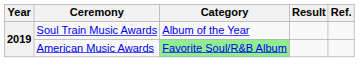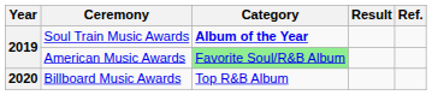 <table class="wikitable sortable plainrowheaders" style="border:none; margin:0;">
 <tr>
 <th>Year</th>
 <th>Ceremony</th>
 <th>Category</th>
 <th>Result</th>
 <th>Ref.</th>
 </tr>
 <tr>
 <th scope="row" rowspan="2">2019</th>
 <td><a href='#'>Soul Train Music Awards</a></td>
-<td><a href='#'>Album of the Year</a></td>
+<td><strong><a href='#'>Album of the Year</a></strong></td>
 <td></td>
 <td style="text-align:center;"></td>
 </tr>
 <tr>
 <td><a href='#'>American Music Awards</a></td>
 <td style="background: lightgreen;"><a href='#'>Favorite Soul/R&B Album</a></td>
 <td></td>
 <td style="text-align:center;"></td>
 </tr>
 <tr>
+<th scope="row" rowspan="1">2020</th>
+<td><a href='#'>Billboard Music Awards</a></td>
+<td><a href='#'>Top R&B Album</a></td>
+<td></td>
+<td style="text-align:center;"></td>
+</tr>
+<tr>
 </tr>
 </table>
